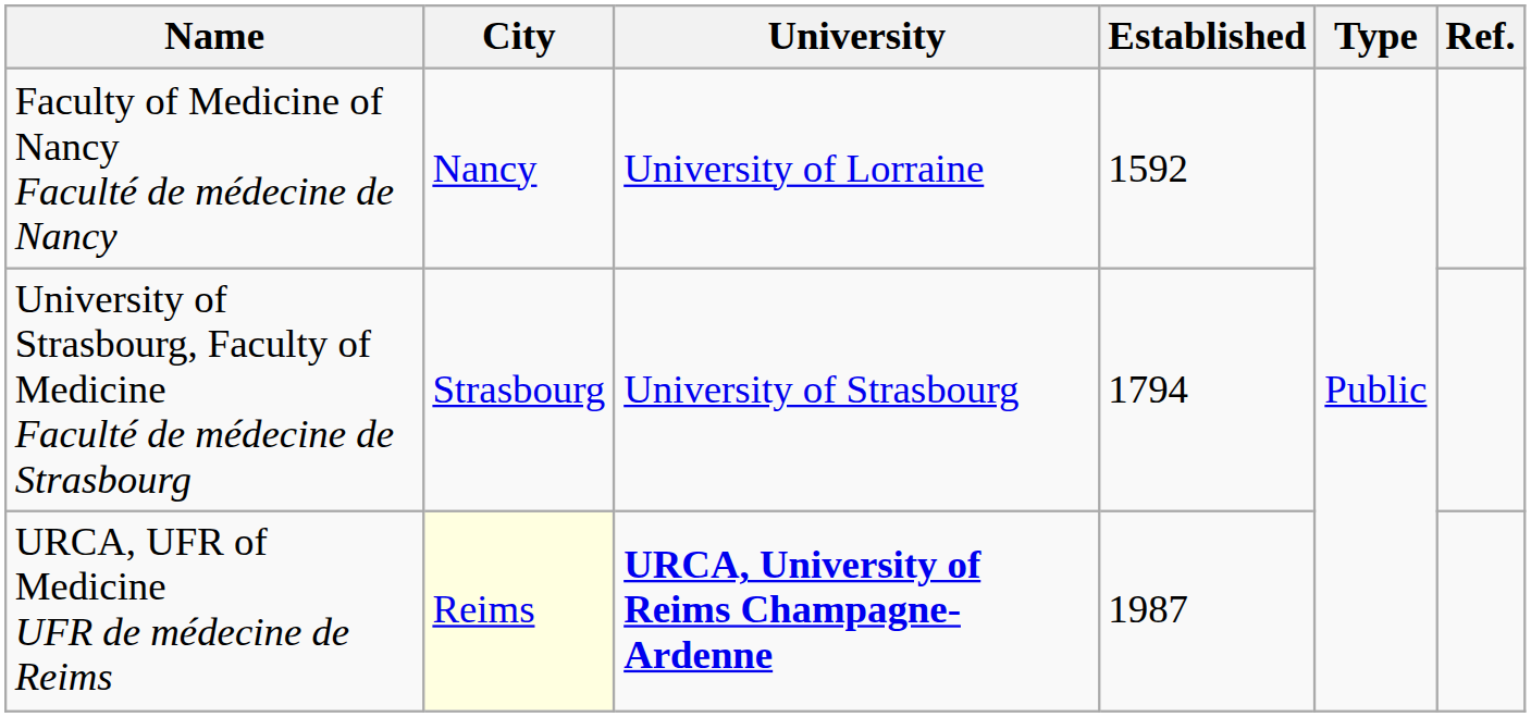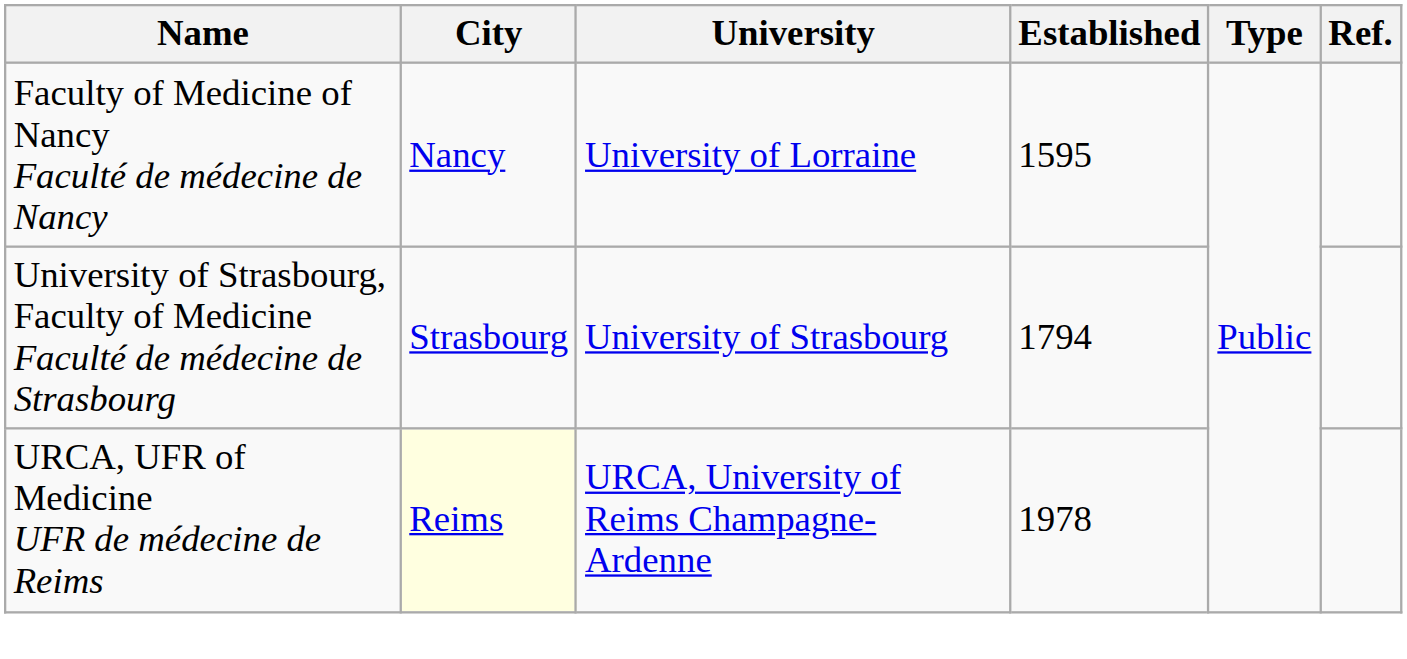 <table class="wikitable">
 <tr>
 <th>Name</th>
 <th>City</th>
 <th>University</th>
 <th>Established</th>
 <th>Type</th>
 <th>Ref.</th>
 </tr>
 <tr>
 <td>Faculty of Medicine of Nancy<br><em>Faculté de médecine de Nancy</em></td>
 <td><a href='#'>Nancy</a></td>
 <td><a href='#'>University of Lorraine</a></td>
-<td>1592</td>
+<td>1595</td>
 <td rowspan="3"><a href='#'>Public</a></td>
 <td></td>
 </tr>
 <tr>
 <td>University of Strasbourg, Faculty of Medicine<br><em>Faculté de médecine de Strasbourg</em></td>
 <td><a href='#'>Strasbourg</a></td>
 <td><a href='#'>University of Strasbourg</a></td>
 <td>1794</td>
 <td></td>
 </tr>
 <tr>
 <td>URCA, UFR of Medicine<br><em>UFR de médecine de Reims</em></td>
 <td style="background: lightyellow;"><a href='#'>Reims</a></td>
-<td><strong><a href='#'>URCA, University of Reims Champagne-Ardenne</a></strong></td>
-<td>1987</td>
+<td><a href='#'>URCA, University of Reims Champagne-Ardenne</a></td>
+<td>1978</td>
 <td></td>
 </tr>
 </table>
